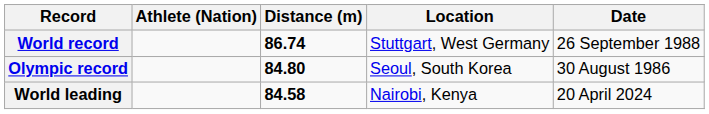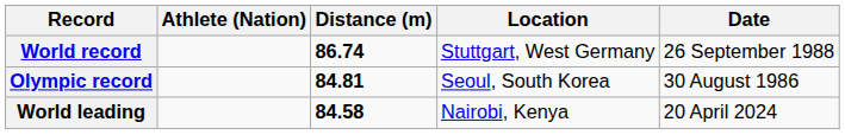 <table class="wikitable">
 <tr>
 <th>Record</th>
 <th>Athlete (Nation)</th>
 <th>Distance (m)</th>
 <th>Location</th>
 <th>Date</th>
 </tr>
 <tr>
 <th><a href='#'>World record</a></th>
 <td></td>
 <td><strong>86.74</strong></td>
 <td><a href='#'>Stuttgart</a>, West Germany</td>
 <td>26 September 1988</td>
 </tr>
 <tr>
 <th><a href='#'>Olympic record</a></th>
 <td></td>
-<td><strong>84.80</strong></td>
+<td><strong>84.81</strong></td>
 <td><a href='#'>Seoul</a>, South Korea</td>
 <td>30 August 1986</td>
 </tr>
 <tr>
 <th>World leading</th>
 <td></td>
 <td><strong>84.58</strong></td>
 <td><a href='#'>Nairobi</a>, Kenya</td>
 <td>20 April 2024</td>
 </tr>
 </table>
